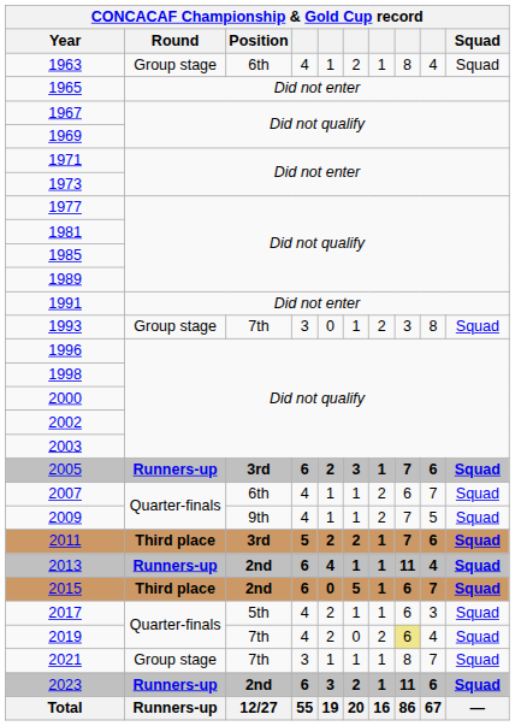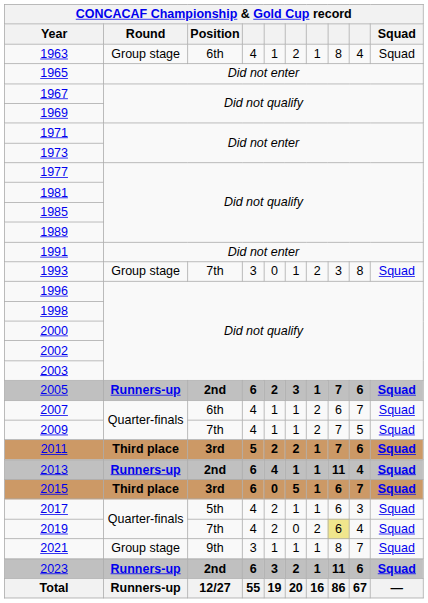 <table class="wikitable" style="text-align: center;">
 <tr>
 <th colspan=10><a href='#'>CONCACAF Championship</a> & <a href='#'>Gold Cup</a> record</th>
 </tr>
 <tr>
 <th width=120>Year</th>
 <th width=100>Round</th>
 <th width=60>Position</th>
 <th width=20></th>
 <th width=20></th>
 <th width=20></th>
 <th width=20></th>
 <th width=20></th>
 <th width=20></th>
 <th width=60>Squad</th>
 </tr>
 <tr>
 <td> <a href='#'>1963</a></td>
 <td>Group stage</td>
 <td>6th</td>
 <td>4</td>
 <td>1</td>
 <td>2</td>
 <td>1</td>
 <td>8</td>
 <td>4</td>
 <td>Squad</td>
 </tr>
 <tr>
 <td> <a href='#'>1965</a></td>
 <td colspan=9><em>Did not enter</em></td>
 </tr>
 <tr>
 <td> <a href='#'>1967</a></td>
 <td colspan=9 rowspan=2><em>Did not qualify</em></td>
 </tr>
 <tr>
 <td> <a href='#'>1969</a></td>
 </tr>
 <tr>
 <td> <a href='#'>1971</a></td>
 <td colspan=9 rowspan=2><em>Did not enter</em></td>
 </tr>
 <tr>
 <td> <a href='#'>1973</a></td>
 </tr>
 <tr>
 <td> <a href='#'>1977</a></td>
 <td colspan=9 rowspan=4><em>Did not qualify</em></td>
 </tr>
 <tr>
 <td> <a href='#'>1981</a></td>
 </tr>
 <tr>
 <td><a href='#'>1985</a></td>
 </tr>
 <tr>
 <td><a href='#'>1989</a></td>
 </tr>
 <tr>
 <td> <a href='#'>1991</a></td>
 <td colspan=9><em>Did not enter</em></td>
 </tr>
 <tr>
 <td>  <a href='#'>1993</a></td>
 <td>Group stage</td>
 <td>7th</td>
 <td>3</td>
 <td>0</td>
 <td>1</td>
 <td>2</td>
 <td>3</td>
 <td>8</td>
 <td><a href='#'>Squad</a></td>
 </tr>
 <tr>
 <td> <a href='#'>1996</a></td>
 <td colspan=9 rowspan=5><em>Did not qualify</em></td>
 </tr>
 <tr>
 <td> <a href='#'>1998</a></td>
 </tr>
 <tr>
 <td> <a href='#'>2000</a></td>
 </tr>
 <tr>
 <td> <a href='#'>2002</a></td>
 </tr>
 <tr>
 <td>  <a href='#'>2003</a></td>
 </tr>
 <tr style="background:silver;">
 <td> <a href='#'>2005</a></td>
 <td><strong><a href='#'>Runners-up</a></strong></td>
-<td><strong>3rd</strong></td>
+<td><strong>2nd</strong></td>
 <td><strong>6</strong></td>
 <td><strong>2</strong></td>
 <td><strong>3</strong></td>
 <td><strong>1</strong></td>
 <td><strong>7</strong></td>
 <td><strong>6</strong></td>
 <td><strong><a href='#'>Squad</a></strong></td>
 </tr>
 <tr>
 <td> <a href='#'>2007</a></td>
 <td rowspan=2>Quarter-finals</td>
 <td>6th</td>
 <td>4</td>
 <td>1</td>
 <td>1</td>
 <td>2</td>
 <td>6</td>
 <td>7</td>
 <td><a href='#'>Squad</a></td>
 </tr>
 <tr>
 <td> <a href='#'>2009</a></td>
-<td>9th</td>
+<td>7th</td>
 <td>4</td>
 <td>1</td>
 <td>1</td>
 <td>2</td>
 <td>7</td>
 <td>5</td>
 <td><a href='#'>Squad</a></td>
 </tr>
 <tr style="background:#c96;">
 <td> <a href='#'>2011</a></td>
 <td><strong>Third place</strong></td>
 <td><strong>3rd</strong></td>
 <td><strong>5</strong></td>
 <td><strong>2</strong></td>
 <td><strong>2</strong></td>
 <td><strong>1</strong></td>
 <td><strong>7</strong></td>
 <td><strong>6</strong></td>
 <td><strong><a href='#'>Squad</a></strong></td>
 </tr>
 <tr style="background:silver;">
 <td> <a href='#'>2013</a></td>
 <td><strong><a href='#'>Runners-up</a></strong></td>
 <td style="background:silver;"><strong>2nd</strong></td>
 <td><strong>6</strong></td>
 <td><strong>4</strong></td>
 <td><strong>1</strong></td>
 <td><strong>1</strong></td>
 <td><strong>11</strong></td>
 <td><strong>4</strong></td>
 <td><strong><a href='#'>Squad</a></strong></td>
 </tr>
 <tr style="background:#c96;">
 <td>  <a href='#'>2015</a></td>
 <td><strong>Third place</strong></td>
-<td><strong>2nd</strong></td>
+<td><strong>3rd</strong></td>
 <td><strong>6</strong></td>
 <td><strong>0</strong></td>
 <td><strong>5</strong></td>
 <td><strong>1</strong></td>
 <td><strong>6</strong></td>
 <td><strong>7</strong></td>
 <td><strong><a href='#'>Squad</a></strong></td>
 </tr>
 <tr>
 <td> <a href='#'>2017</a></td>
 <td rowspan=2>Quarter-finals</td>
 <td>5th</td>
 <td>4</td>
 <td>2</td>
 <td>1</td>
 <td>1</td>
 <td>6</td>
 <td>3</td>
 <td><a href='#'>Squad</a></td>
 </tr>
 <tr>
 <td>   <a href='#'>2019</a></td>
 <td>7th</td>
 <td>4</td>
 <td>2</td>
 <td>0</td>
 <td>2</td>
 <td style="background: khaki;">6</td>
 <td>4</td>
 <td><a href='#'>Squad</a></td>
 </tr>
 <tr>
 <td> <a href='#'>2021</a></td>
 <td>Group stage</td>
-<td>7th</td>
+<td>9th</td>
 <td>3</td>
 <td>1</td>
 <td>1</td>
 <td>1</td>
 <td>8</td>
 <td>7</td>
 <td><a href='#'>Squad</a></td>
 </tr>
 <tr style="background:silver;">
 <td>  <a href='#'>2023</a></td>
 <td><strong><a href='#'>Runners-up</a></strong></td>
 <td><strong>2nd</strong></td>
 <td><strong>6</strong></td>
 <td><strong>3</strong></td>
 <td><strong>2</strong></td>
 <td><strong>1</strong></td>
 <td><strong>11</strong></td>
 <td><strong>6</strong></td>
 <td><strong><a href='#'>Squad</a></strong></td>
 </tr>
 <tr>
 <th>Total</th>
 <th>Runners-up</th>
 <th>12/27</th>
 <th>55</th>
 <th>19</th>
 <th>20</th>
 <th>16</th>
 <th>86</th>
 <th>67</th>
 <th>—</th>
 </tr>
 </table>
